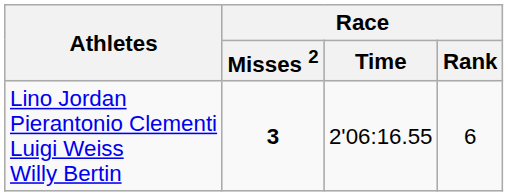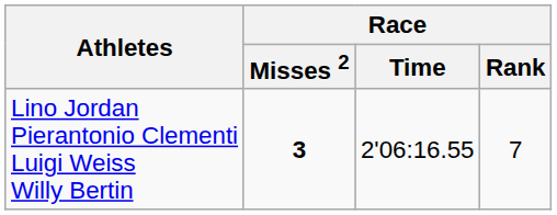 <table class="wikitable" border="1" style="font-size:90%">
 <tr>
 <th rowspan=2>Athletes</th>
 <th colspan=3>Race</th>
 </tr>
 <tr>
 <th>Misses <sup>2</sup></th>
 <th>Time</th>
 <th>Rank</th>
 </tr>
 <tr>
 <td><a href='#'>Lino Jordan</a><br><a href='#'>Pierantonio Clementi</a><br><a href='#'>Luigi Weiss</a><br><a href='#'>Willy Bertin</a></td>
 <td align=center><strong>3</strong></td>
 <td align=center>2'06:16.55</td>
-<td align=center>6</td>
+<td align=center>7</td>
 </tr>
 </table>
